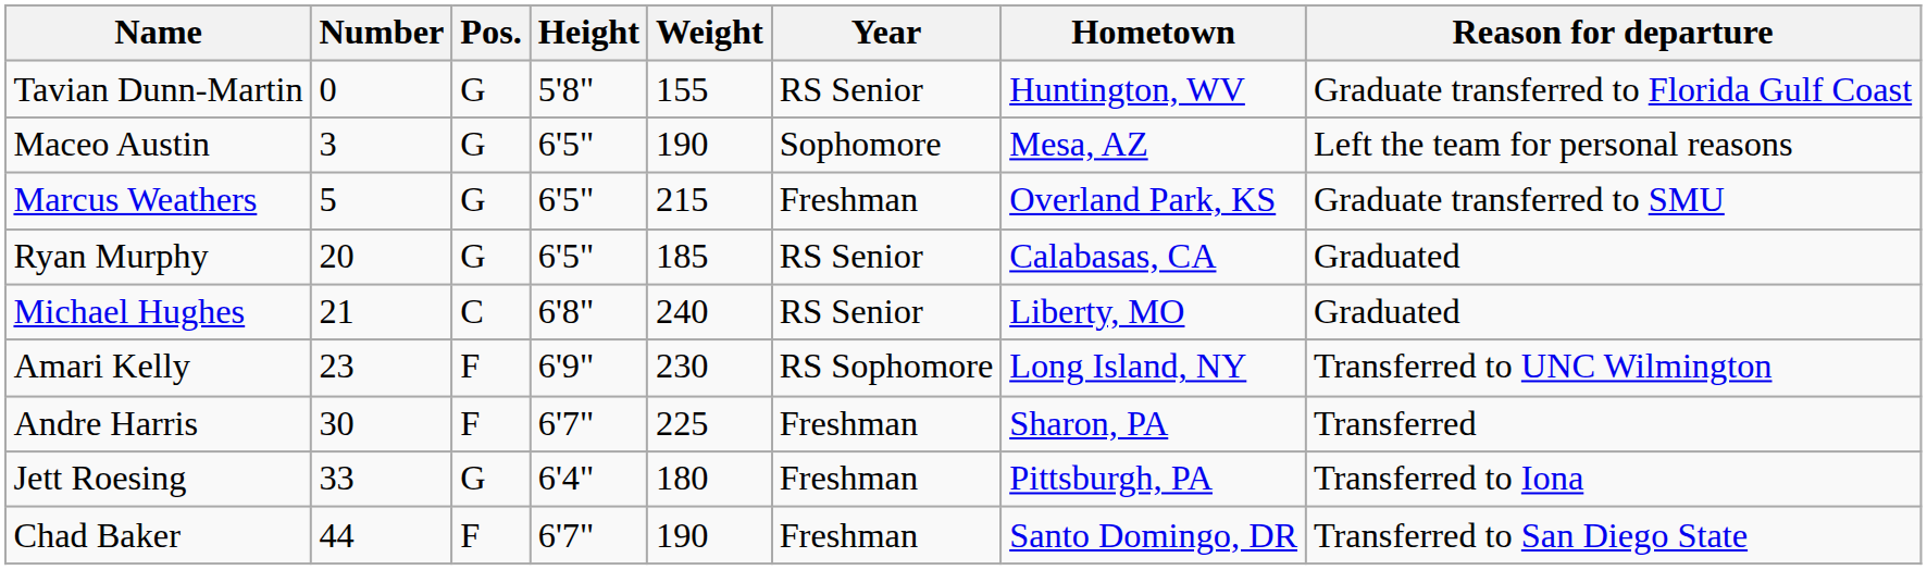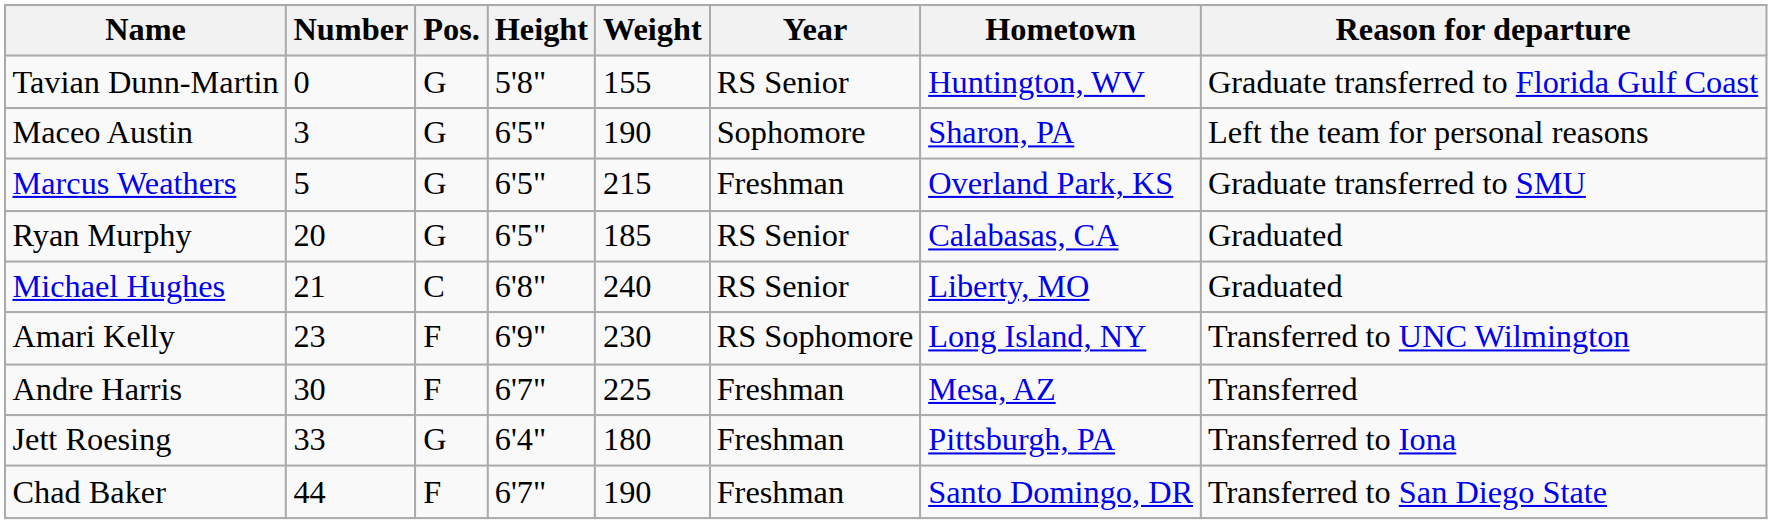 <table class="wikitable sortable" border="1">
 <tr>
 <th>Name</th>
 <th>Number</th>
 <th>Pos.</th>
 <th>Height</th>
 <th>Weight</th>
 <th>Year</th>
 <th>Hometown</th>
 <th class="unsortable">Reason for departure</th>
 </tr>
 <tr>
 <td>Tavian Dunn-Martin</td>
 <td>0</td>
 <td>G</td>
 <td>5'8"</td>
 <td>155</td>
 <td>RS Senior</td>
 <td><a href='#'>Huntington, WV</a></td>
 <td>Graduate transferred to <a href='#'>Florida Gulf Coast</a></td>
 </tr>
 <tr>
 <td>Maceo Austin</td>
 <td>3</td>
 <td>G</td>
 <td>6'5"</td>
 <td>190</td>
 <td>Sophomore</td>
-<td><a href='#'>Mesa, AZ</a></td>
+<td><a href='#'>Sharon, PA</a></td>
 <td>Left the team for personal reasons</td>
 </tr>
 <tr>
 <td><a href='#'>Marcus Weathers</a></td>
 <td>5</td>
 <td>G</td>
 <td>6'5"</td>
 <td>215</td>
 <td>Freshman</td>
 <td><a href='#'>Overland Park, KS</a></td>
 <td>Graduate transferred to <a href='#'>SMU</a></td>
 </tr>
 <tr>
 <td>Ryan Murphy</td>
 <td>20</td>
 <td>G</td>
 <td>6'5"</td>
 <td>185</td>
 <td>RS Senior</td>
 <td><a href='#'>Calabasas, CA</a></td>
 <td>Graduated</td>
 </tr>
 <tr>
 <td><a href='#'>Michael Hughes</a></td>
 <td>21</td>
 <td>C</td>
 <td>6'8"</td>
 <td>240</td>
 <td>RS Senior</td>
 <td><a href='#'>Liberty, MO</a></td>
 <td>Graduated</td>
 </tr>
 <tr>
 <td>Amari Kelly</td>
 <td>23</td>
 <td>F</td>
 <td>6'9"</td>
 <td>230</td>
 <td>RS Sophomore</td>
 <td><a href='#'>Long Island, NY</a></td>
 <td>Transferred to <a href='#'>UNC Wilmington</a></td>
 </tr>
 <tr>
 <td>Andre Harris</td>
 <td>30</td>
 <td>F</td>
 <td>6'7"</td>
 <td>225</td>
 <td>Freshman</td>
-<td><a href='#'>Sharon, PA</a></td>
+<td><a href='#'>Mesa, AZ</a></td>
 <td>Transferred</td>
 </tr>
 <tr>
 <td>Jett Roesing</td>
 <td>33</td>
 <td>G</td>
 <td>6'4"</td>
 <td>180</td>
 <td>Freshman</td>
 <td><a href='#'>Pittsburgh, PA</a></td>
 <td>Transferred to <a href='#'>Iona</a></td>
 </tr>
 <tr>
 <td>Chad Baker</td>
 <td>44</td>
 <td>F</td>
 <td>6'7"</td>
 <td>190</td>
 <td>Freshman</td>
 <td><a href='#'>Santo Domingo, DR</a></td>
 <td>Transferred to <a href='#'>San Diego State</a></td>
 </tr>
 </table>
